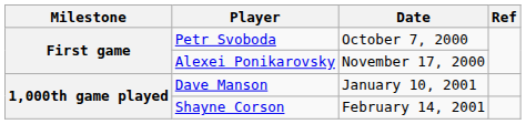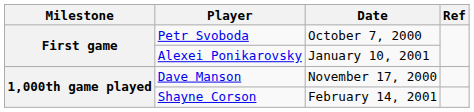 <table class="wikitable">
 <tr>
 <th scope="col">Milestone</th>
 <th scope="col">Player</th>
 <th scope="col">Date</th>
 <th scope="col">Ref</th>
 </tr>
 <tr>
 <th rowspan=2>First game</th>
 <td><a href='#'>Petr Svoboda</a></td>
 <td>October 7, 2000</td>
 <td rowspan=2></td>
 </tr>
 <tr>
 <td><a href='#'>Alexei Ponikarovsky</a></td>
-<td>November 17, 2000</td>
+<td>January 10, 2001</td>
 </tr>
 <tr>
 <th rowspan=2>1,000th game played</th>
 <td><a href='#'>Dave Manson</a></td>
-<td>January 10, 2001</td>
+<td>November 17, 2000</td>
 <td></td>
 </tr>
 <tr>
 <td><a href='#'>Shayne Corson</a></td>
 <td>February 14, 2001</td>
 <td></td>
 </tr>
 </table>
